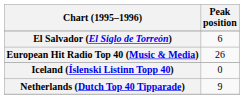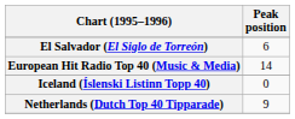 <table class="wikitable sortable plainrowheaders" style="text-align:center">
 <tr>
 <th>Chart (1995–1996)</th>
 <th>Peak<br>position</th>
 </tr>
 <tr>
 </tr>
 <tr>
 </tr>
 <tr>
 </tr>
 <tr>
 <th scope="row">El Salvador (<em><a href='#'>El Siglo de Torreón</a></em>)</th>
 <td>6</td>
 </tr>
 <tr>
 <th scope="row">European Hit Radio Top 40 (<a href='#'>Music & Media</a>)</th>
-<td>26</td>
+<td>14</td>
 </tr>
 <tr>
 </tr>
 <tr>
 <th scope="row">Iceland (<a href='#'>Íslenski Listinn Topp 40</a>)</th>
 <td>0</td>
 </tr>
 <tr>
 <th scope="row">Netherlands (<a href='#'>Dutch Top 40 Tipparade</a>)</th>
 <td>9</td>
 </tr>
 <tr>
 </tr>
 <tr>
 </tr>
 <tr>
 </tr>
 <tr>
 </tr>
 <tr>
 </tr>
 <tr>
 </tr>
 <tr>
 </tr>
 <tr>
 </tr>
 <tr>
 </tr>
 <tr>
 </tr>
 </table>
